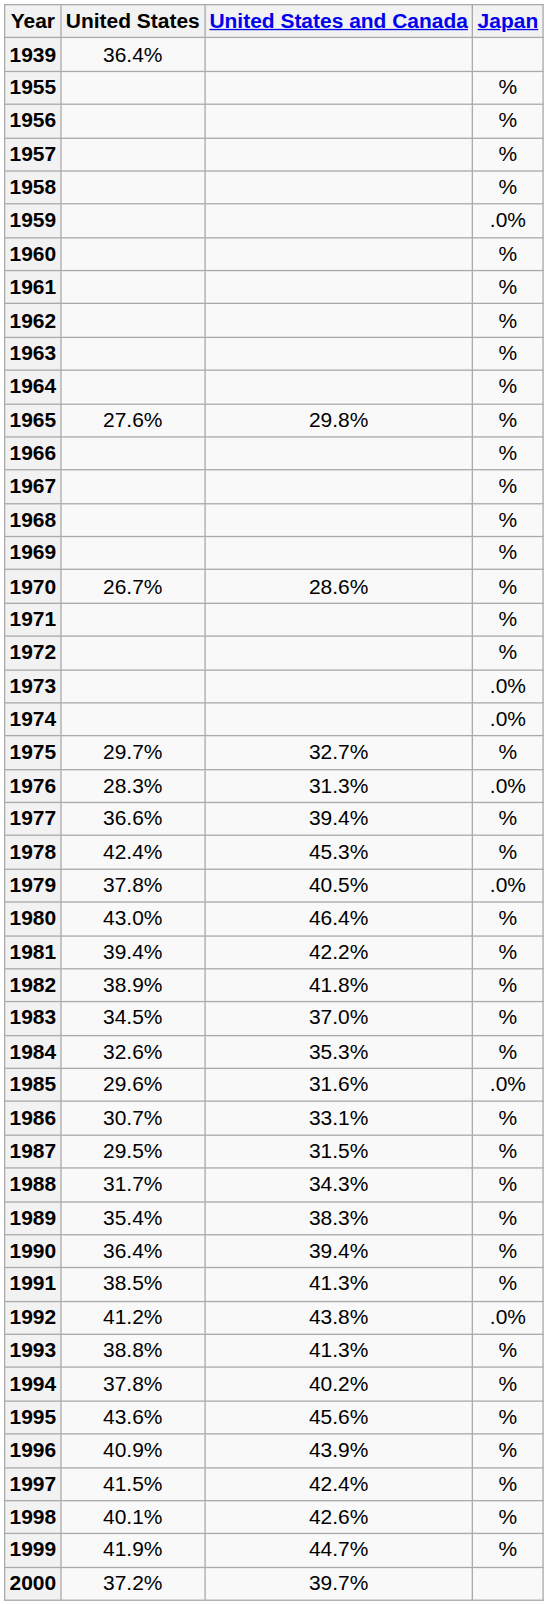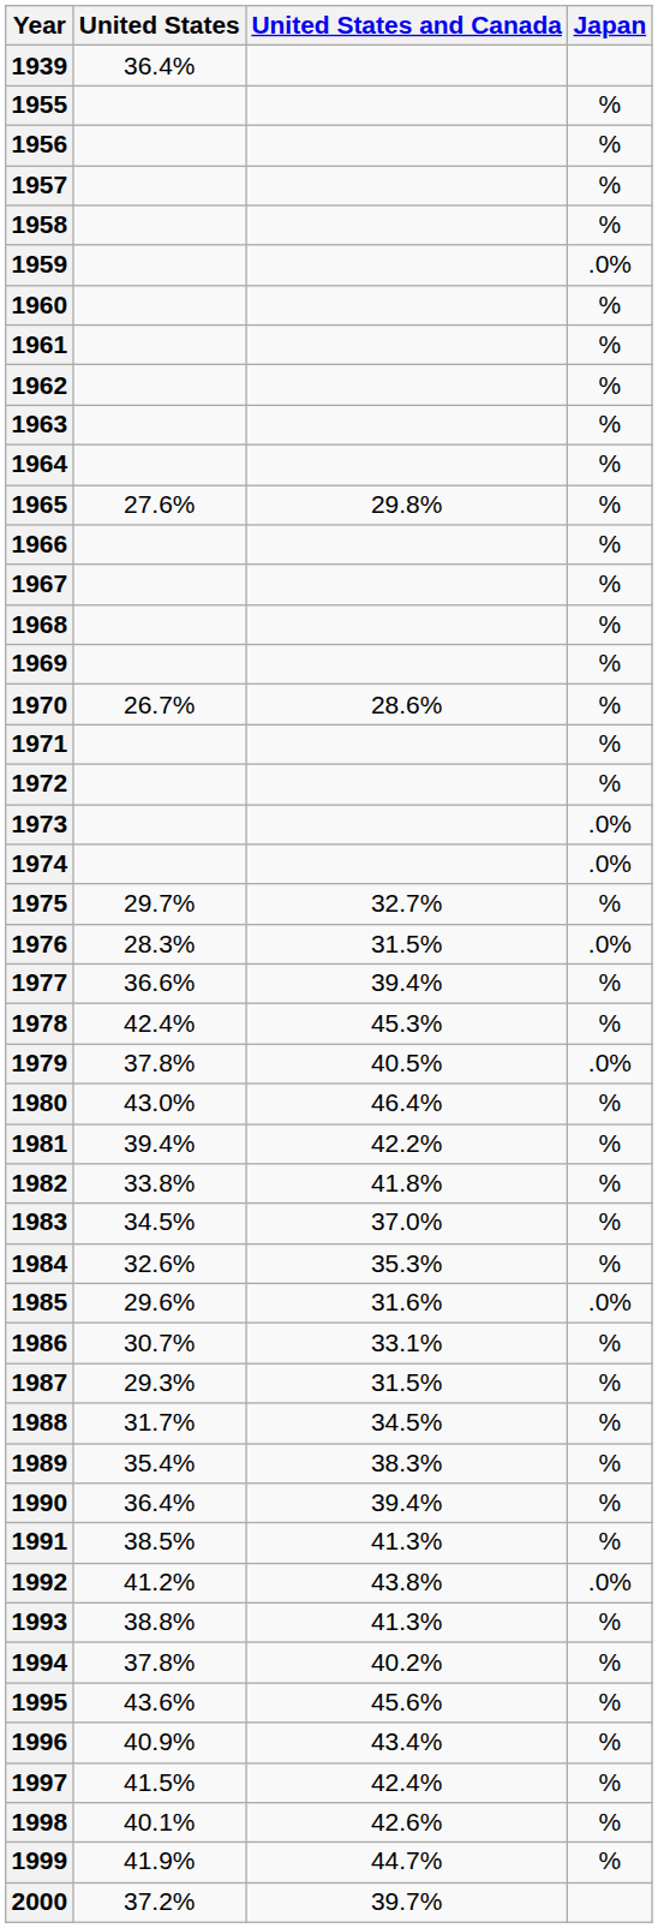 <table class="wikitable sortable" style="text-align:center">
 <tr>
 <th>Year</th>
 <th>United States</th>
 <th><a href='#'>United States and Canada</a></th>
 <th><a href='#'>Japan</a></th>
 </tr>
 <tr>
 <th>1939</th>
 <td>36.4%</td>
 <td></td>
 <td></td>
 </tr>
 <tr>
 <th>1955</th>
 <td></td>
 <td></td>
 <td>%</td>
 </tr>
 <tr>
 <th>1956</th>
 <td></td>
 <td></td>
 <td>%</td>
 </tr>
 <tr>
 <th>1957</th>
 <td></td>
 <td></td>
 <td>%</td>
 </tr>
 <tr>
 <th>1958</th>
 <td></td>
 <td></td>
 <td>%</td>
 </tr>
 <tr>
 <th>1959</th>
 <td></td>
 <td></td>
 <td>.0%</td>
 </tr>
 <tr>
 <th>1960</th>
 <td></td>
 <td></td>
 <td>%</td>
 </tr>
 <tr>
 <th>1961</th>
 <td></td>
 <td></td>
 <td>%</td>
 </tr>
 <tr>
 <th>1962</th>
 <td></td>
 <td></td>
 <td>%</td>
 </tr>
 <tr>
 <th>1963</th>
 <td></td>
 <td></td>
 <td>%</td>
 </tr>
 <tr>
 <th>1964</th>
 <td></td>
 <td></td>
 <td>%</td>
 </tr>
 <tr>
 <th>1965</th>
 <td>27.6%</td>
 <td>29.8%</td>
 <td>%</td>
 </tr>
 <tr>
 <th>1966</th>
 <td></td>
 <td></td>
 <td>%</td>
 </tr>
 <tr>
 <th>1967</th>
 <td></td>
 <td></td>
 <td>%</td>
 </tr>
 <tr>
 <th>1968</th>
 <td></td>
 <td></td>
 <td>%</td>
 </tr>
 <tr>
 <th>1969</th>
 <td></td>
 <td></td>
 <td>%</td>
 </tr>
 <tr>
 <th>1970</th>
 <td>26.7%</td>
 <td>28.6%</td>
 <td>%</td>
 </tr>
 <tr>
 <th>1971</th>
 <td></td>
 <td></td>
 <td>%</td>
 </tr>
 <tr>
 <th>1972</th>
 <td></td>
 <td></td>
 <td>%</td>
 </tr>
 <tr>
 <th>1973</th>
 <td></td>
 <td></td>
 <td>.0%</td>
 </tr>
 <tr>
 <th>1974</th>
 <td></td>
 <td></td>
 <td>.0%</td>
 </tr>
 <tr>
 <th>1975</th>
 <td>29.7%</td>
 <td>32.7%</td>
 <td>%</td>
 </tr>
 <tr>
 <th>1976</th>
 <td>28.3%</td>
-<td>31.3%</td>
+<td>31.5%</td>
 <td>.0%</td>
 </tr>
 <tr>
 <th>1977</th>
 <td>36.6%</td>
 <td>39.4%</td>
 <td>%</td>
 </tr>
 <tr>
 <th>1978</th>
 <td>42.4%</td>
 <td>45.3%</td>
 <td>%</td>
 </tr>
 <tr>
 <th>1979</th>
 <td>37.8%</td>
 <td>40.5%</td>
 <td>.0%</td>
 </tr>
 <tr>
 <th>1980</th>
 <td>43.0%</td>
 <td>46.4%</td>
 <td>%</td>
 </tr>
 <tr>
 <th>1981</th>
 <td>39.4%</td>
 <td>42.2%</td>
 <td>%</td>
 </tr>
 <tr>
 <th>1982</th>
-<td>38.9%</td>
+<td>33.8%</td>
 <td>41.8%</td>
 <td>%</td>
 </tr>
 <tr>
 <th>1983</th>
 <td>34.5%</td>
 <td>37.0%</td>
 <td>%</td>
 </tr>
 <tr>
 <th>1984</th>
 <td>32.6%</td>
 <td>35.3%</td>
 <td>%</td>
 </tr>
 <tr>
 <th>1985</th>
 <td>29.6%</td>
 <td>31.6%</td>
 <td>.0%</td>
 </tr>
 <tr>
 <th>1986</th>
 <td>30.7%</td>
 <td>33.1%</td>
 <td>%</td>
 </tr>
 <tr>
 <th>1987</th>
-<td>29.5%</td>
+<td>29.3%</td>
 <td>31.5%</td>
 <td>%</td>
 </tr>
 <tr>
 <th>1988</th>
 <td>31.7%</td>
-<td>34.3%</td>
+<td>34.5%</td>
 <td>%</td>
 </tr>
 <tr>
 <th>1989</th>
 <td>35.4%</td>
 <td>38.3%</td>
 <td>%</td>
 </tr>
 <tr>
 <th>1990</th>
 <td>36.4%</td>
 <td>39.4%</td>
 <td>%</td>
 </tr>
 <tr>
 <th>1991</th>
 <td>38.5%</td>
 <td>41.3%</td>
 <td>%</td>
 </tr>
 <tr>
 <th>1992</th>
 <td>41.2%</td>
 <td>43.8%</td>
 <td>.0%</td>
 </tr>
 <tr>
 <th>1993</th>
 <td>38.8%</td>
 <td>41.3%</td>
 <td>%</td>
 </tr>
 <tr>
 <th>1994</th>
 <td>37.8%</td>
 <td>40.2%</td>
 <td>%</td>
 </tr>
 <tr>
 <th>1995</th>
 <td>43.6%</td>
 <td>45.6%</td>
 <td>%</td>
 </tr>
 <tr>
 <th>1996</th>
 <td>40.9%</td>
-<td>43.9%</td>
+<td>43.4%</td>
 <td>%</td>
 </tr>
 <tr>
 <th>1997</th>
 <td>41.5%</td>
 <td>42.4%</td>
 <td>%</td>
 </tr>
 <tr>
 <th>1998</th>
 <td>40.1%</td>
 <td>42.6%</td>
 <td>%</td>
 </tr>
 <tr>
 <th>1999</th>
 <td>41.9%</td>
 <td>44.7%</td>
 <td>%</td>
 </tr>
 <tr>
 <th>2000</th>
 <td>37.2%</td>
 <td>39.7%</td>
 <td></td>
 </tr>
 </table>
